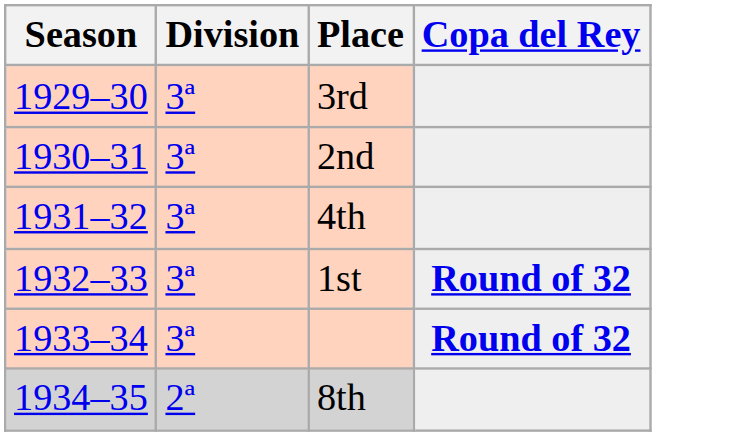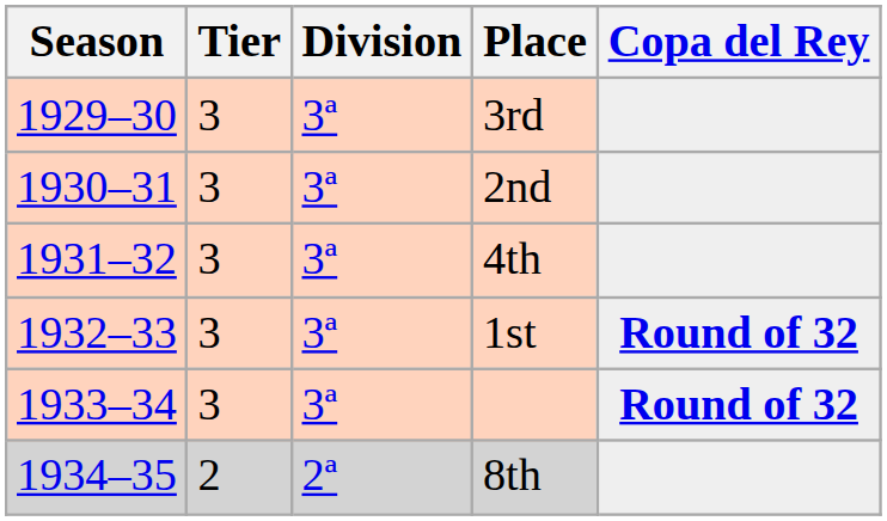 <table class="wikitable">
 <tr style="background:#f0f6fa;">
 <th>Season</th>
+<th>Tier</th>
 <th>Division</th>
 <th>Place</th>
 <th><a href='#'>Copa del Rey</a></th>
 </tr>
 <tr>
 <td style="background:#FFD3BD;"><a href='#'>1929–30</a></td>
+<td style="background:#FFD3BD;">3</td>
 <td style="background:#FFD3BD;"><a href='#'>3ª</a></td>
 <td style="background:#FFD3BD;">3rd</td>
 <th style="background:#efefef;"></th>
 </tr>
 <tr>
 <td style="background:#FFD3BD;"><a href='#'>1930–31</a></td>
+<td style="background:#FFD3BD;">3</td>
 <td style="background:#FFD3BD;"><a href='#'>3ª</a></td>
 <td style="background:#FFD3BD;">2nd</td>
 <th style="background:#efefef;"></th>
 </tr>
 <tr>
 <td style="background:#FFD3BD;"><a href='#'>1931–32</a></td>
+<td style="background:#FFD3BD;">3</td>
 <td style="background:#FFD3BD;"><a href='#'>3ª</a></td>
 <td style="background:#FFD3BD;">4th</td>
 <th style="background:#efefef;"></th>
 </tr>
 <tr>
 <td style="background:#FFD3BD;"><a href='#'>1932–33</a></td>
+<td style="background:#FFD3BD;">3</td>
 <td style="background:#FFD3BD;"><a href='#'>3ª</a></td>
 <td style="background:#FFD3BD;">1st</td>
 <th style="background:#efefef;"><a href='#'>Round of 32</a></th>
 </tr>
 <tr>
 <td style="background:#FFD3BD;"><a href='#'>1933–34</a></td>
+<td style="background:#FFD3BD;">3</td>
 <td style="background:#FFD3BD;"><a href='#'>3ª</a></td>
 <td style="background:#FFD3BD;"></td>
 <th style="background:#efefef;"><a href='#'>Round of 32</a></th>
 </tr>
 <tr>
 <td style="background:#D3D3D3;"><a href='#'>1934–35</a></td>
+<td style="background:#D3D3D3;">2</td>
 <td style="background:#D3D3D3;"><a href='#'>2ª</a></td>
 <td style="background:#D3D3D3;">8th</td>
 <th style="background:#efefef;"></th>
 </tr>
 </table>
